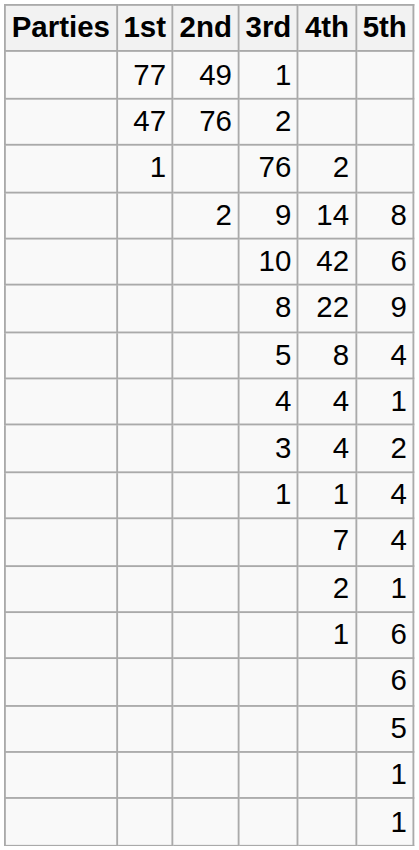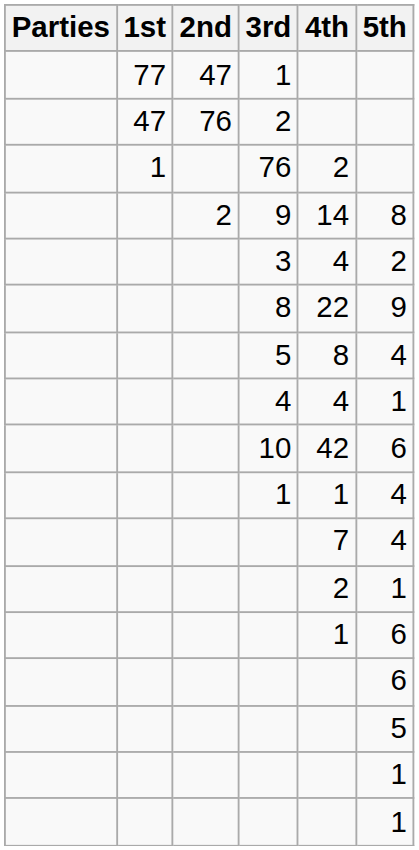 <table class="wikitable" style="text-align:right;">
 <tr>
 <th style="text-align:left;">Parties</th>
 <th>1st</th>
 <th>2nd</th>
 <th>3rd</th>
 <th>4th</th>
 <th>5th</th>
 </tr>
 <tr>
 <td style="text-align:left;"></td>
 <td>77</td>
-<td>49</td>
+<td>47</td>
 <td>1</td>
 <td></td>
 <td></td>
 </tr>
 <tr>
 <td style="text-align:left;"></td>
 <td>47</td>
 <td>76</td>
 <td>2</td>
 <td></td>
 <td></td>
 </tr>
 <tr>
 <td style="text-align:left;"></td>
 <td>1</td>
 <td></td>
 <td>76</td>
 <td>2</td>
 <td></td>
 </tr>
 <tr>
 <td style="text-align:left;"></td>
 <td></td>
 <td>2</td>
 <td>9</td>
 <td>14</td>
 <td>8</td>
 </tr>
 <tr>
 <td style="text-align:left;"></td>
 <td></td>
 <td></td>
-<td>10</td>
-<td>42</td>
-<td>6</td>
+<td>3</td>
+<td>4</td>
+<td>2</td>
 </tr>
 <tr>
 <td style="text-align:left;"></td>
 <td></td>
 <td></td>
 <td>8</td>
 <td>22</td>
 <td>9</td>
 </tr>
 <tr>
 <td style="text-align:left;"></td>
 <td></td>
 <td></td>
 <td>5</td>
 <td>8</td>
 <td>4</td>
 </tr>
 <tr>
 <td style="text-align:left;"></td>
 <td></td>
 <td></td>
 <td>4</td>
 <td>4</td>
 <td>1</td>
 </tr>
 <tr>
 <td style="text-align:left;"></td>
 <td></td>
 <td></td>
-<td>3</td>
-<td>4</td>
-<td>2</td>
+<td>10</td>
+<td>42</td>
+<td>6</td>
 </tr>
 <tr>
 <td style="text-align:left;"></td>
 <td></td>
 <td></td>
 <td>1</td>
 <td>1</td>
 <td>4</td>
 </tr>
 <tr>
 <td style="text-align:left;"></td>
 <td></td>
 <td></td>
 <td></td>
 <td>7</td>
 <td>4</td>
 </tr>
 <tr>
 <td style="text-align:left;"></td>
 <td></td>
 <td></td>
 <td></td>
 <td>2</td>
 <td>1</td>
 </tr>
 <tr>
 <td style="text-align:left;"></td>
 <td></td>
 <td></td>
 <td></td>
 <td>1</td>
 <td>6</td>
 </tr>
 <tr>
 <td style="text-align:left;"></td>
 <td></td>
 <td></td>
 <td></td>
 <td></td>
 <td>6</td>
 </tr>
 <tr>
 <td style="text-align:left;"></td>
 <td></td>
 <td></td>
 <td></td>
 <td></td>
 <td>5</td>
 </tr>
 <tr>
 <td style="text-align:left;"></td>
 <td></td>
 <td></td>
 <td></td>
 <td></td>
 <td>1</td>
 </tr>
 <tr>
 <td style="text-align:left;"></td>
 <td></td>
 <td></td>
 <td></td>
 <td></td>
 <td>1</td>
 </tr>
 </table>
